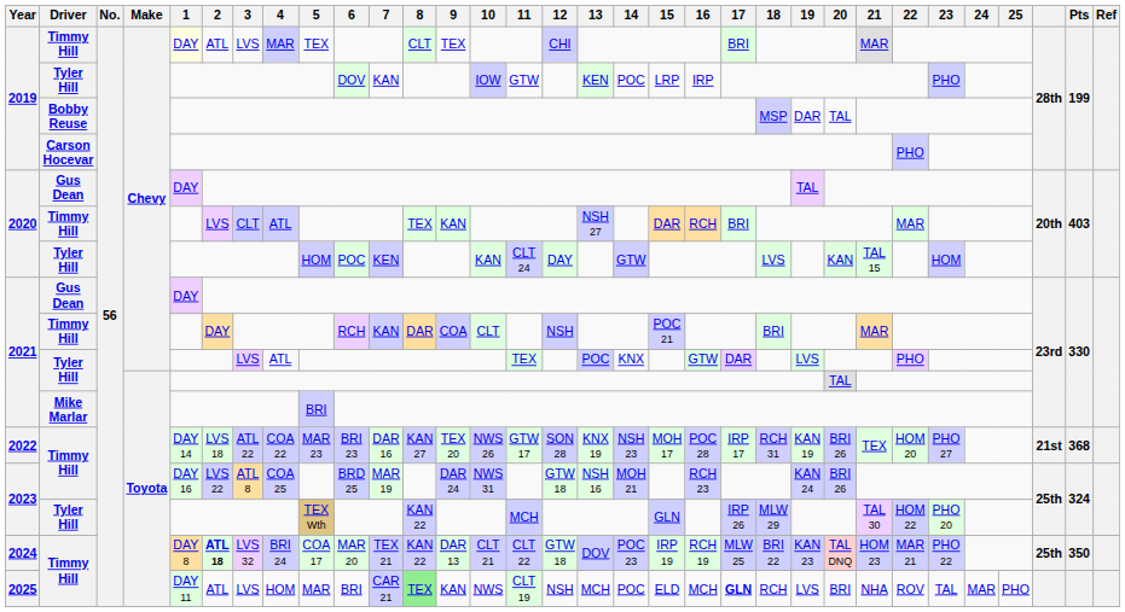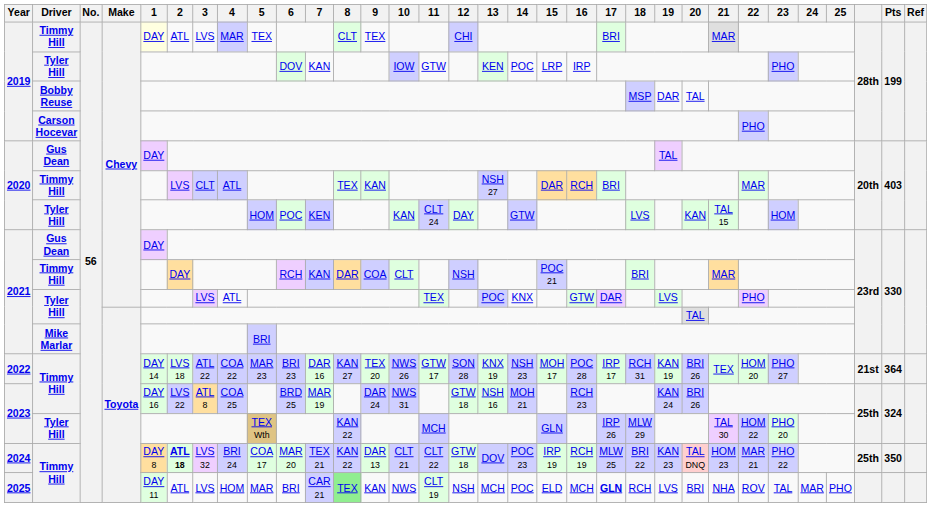 <table class="wikitable" style="text-align:center; font-size:75%">
 <tr>
 <th>Year</th>
 <th>Driver</th>
 <th>No.</th>
 <th>Make</th>
 <th>1</th>
 <th>2</th>
 <th>3</th>
 <th>4</th>
 <th>5</th>
 <th>6</th>
 <th>7</th>
 <th>8</th>
 <th>9</th>
 <th>10</th>
 <th>11</th>
 <th>12</th>
 <th>13</th>
 <th>14</th>
 <th>15</th>
 <th>16</th>
 <th>17</th>
 <th>18</th>
 <th>19</th>
 <th>20</th>
 <th>21</th>
 <th>22</th>
 <th>23</th>
 <th>24</th>
 <th>25</th>
 <th></th>
 <th>Pts</th>
 <th>Ref</th>
 </tr>
 <tr>
 <th rowspan=4><a href='#'>2019</a></th>
 <th><a href='#'>Timmy Hill</a></th>
 <th rowspan=17>56</th>
 <th rowspan=10><a href='#'>Chevy</a></th>
 <td style="background: lightyellow;"><a href='#'>DAY</a></td>
 <td><a href='#'>ATL</a></td>
 <td><a href='#'>LVS</a></td>
 <td style="background:#CFCFFF;"><a href='#'>MAR</a><br></td>
 <td><a href='#'>TEX</a></td>
 <td colspan=2></td>
 <td style="background:#DFFFDF;"><a href='#'>CLT</a><br></td>
 <td><a href='#'>TEX</a></td>
 <td colspan=2></td>
 <td style="background:#CFCFFF;"><a href='#'>CHI</a><br></td>
 <td colspan=4></td>
 <td style="background:#DFFFDF;"><a href='#'>BRI</a><br></td>
 <td colspan=3></td>
 <td style="background:#DFDFDF;"><a href='#'>MAR</a><br></td>
 <td colspan=4></td>
 <th rowspan=4>28th</th>
 <th rowspan=4>199</th>
 <th rowspan=4></th>
 </tr>
 <tr>
 <th><a href='#'>Tyler Hill</a></th>
 <td colspan=5></td>
 <td style="background:#DFFFDF;"><a href='#'>DOV</a><br></td>
 <td><a href='#'>KAN</a></td>
 <td colspan=2></td>
 <td style="background:#CFCFFF;"><a href='#'>IOW</a><br></td>
 <td><a href='#'>GTW</a></td>
 <td></td>
 <td style="background:#DFFFDF;"><a href='#'>KEN</a><br></td>
 <td><a href='#'>POC</a></td>
 <td><a href='#'>LRP</a></td>
 <td><a href='#'>IRP</a></td>
 <td colspan=6></td>
 <td style="background:#CFCFFF;"><a href='#'>PHO</a><br></td>
 </tr>
 <tr>
 <th><a href='#'>Bobby Reuse</a></th>
 <td colspan=17></td>
 <td style="background:#CFCFFF;"><a href='#'>MSP</a><br></td>
 <td><a href='#'>DAR</a></td>
 <td><a href='#'>TAL</a></td>
 <td colspan=5></td>
 </tr>
 <tr>
 <th><a href='#'>Carson Hocevar</a></th>
 <td colspan=21></td>
 <td style="background:#CFCFFF;"><a href='#'>PHO</a><br></td>
 <td colspan=3></td>
 </tr>
 <tr>
 <th rowspan=3><a href='#'>2020</a></th>
 <th><a href='#'>Gus Dean</a></th>
 <td style="background:#EFCFFF;"><a href='#'>DAY</a><br></td>
 <td colspan=17></td>
 <td style="background:#EFCFFF;"><a href='#'>TAL</a><br></td>
 <td colspan=6></td>
 <th rowspan=3>20th</th>
 <th rowspan=3>403</th>
 <th rowspan=3></th>
 </tr>
 <tr>
 <th><a href='#'>Timmy Hill</a></th>
 <td></td>
 <td style="background:#EFCFFF;"><a href='#'>LVS</a><br></td>
 <td style="background:#CFCFFF;"><a href='#'>CLT</a><br></td>
 <td style="background:#CFCFFF;"><a href='#'>ATL</a><br></td>
 <td colspan=3></td>
 <td style="background:#DFFFDF;"><a href='#'>TEX</a><br></td>
 <td style="background:#DFFFDF;"><a href='#'>KAN</a><br></td>
 <td colspan=3></td>
 <td style="background:#CFCFFF;"><a href='#'>NSH</a><br><small>27</small></td>
 <td></td>
 <td style="background:#FFDF9F;"><a href='#'>DAR</a><br></td>
 <td style="background:#FFDF9F;"><a href='#'>RCH</a><br></td>
 <td style="background:#DFFFDF;"><a href='#'>BRI</a><br></td>
 <td colspan=4></td>
 <td style="background:#DFFFDF;"><a href='#'>MAR</a><br></td>
 <td colspan=3></td>
 </tr>
 <tr>
 <th><a href='#'>Tyler Hill</a></th>
 <td colspan=4></td>
 <td style="background:#CFCFFF;"><a href='#'>HOM</a><br></td>
 <td style="background:#DFFFDF;"><a href='#'>POC</a><br></td>
 <td style="background:#CFCFFF;"><a href='#'>KEN</a><br></td>
 <td colspan=2></td>
 <td style="background:#DFFFDF;"><a href='#'>KAN</a><br></td>
 <td style="background:#CFCFFF;"><a href='#'>CLT</a><br><small>24</small></td>
 <td style="background:#DFFFDF;"><a href='#'>DAY</a><br></td>
 <td></td>
 <td style="background:#CFCFFF;"><a href='#'>GTW</a><br></td>
 <td colspan=3></td>
 <td style="background:#DFFFDF;"><a href='#'>LVS</a><br></td>
 <td></td>
 <td style="background:#DFFFDF;"><a href='#'>KAN</a><br></td>
 <td style="background:#DFFFDF;"><a href='#'>TAL</a><br><small>15</small></td>
 <td></td>
 <td style="background:#CFCFFF;"><a href='#'>HOM</a><br></td>
 <td colspan=2></td>
 </tr>
 <tr>
 <th rowspan=5><a href='#'>2021</a></th>
 <th><a href='#'>Gus Dean</a></th>
 <td style="background:#EFCFFF;"><a href='#'>DAY</a><br></td>
 <td colspan=24></td>
 <th rowspan=5>23rd</th>
 <th rowspan=5>330</th>
 <th rowspan=5></th>
 </tr>
 <tr>
 <th><a href='#'>Timmy Hill</a></th>
 <td></td>
 <td style="background:#FFDF9F;"><a href='#'>DAY</a><br></td>
 <td colspan=3></td>
 <td style="background:#EFCFFF;"><a href='#'>RCH</a><br></td>
 <td style="background:#CFCFFF;"><a href='#'>KAN</a><br></td>
 <td style="background:#FFDF9F;"><a href='#'>DAR</a><br></td>
 <td style="background:#CFCFFF;"><a href='#'>COA</a><br></td>
 <td style="background:#DFFFDF;"><a href='#'>CLT</a><br></td>
 <td></td>
 <td style="background:#CFCFFF;"><a href='#'>NSH</a><br></td>
 <td colspan=2></td>
 <td style="background:#CFCFFF;"><a href='#'>POC</a><br><small>21</small></td>
 <td colspan=2></td>
 <td style="background:#DFFFDF;"><a href='#'>BRI</a><br></td>
 <td colspan=2></td>
 <td style="background:#FFDF9F;"><a href='#'>MAR</a><br></td>
 <td colspan=4></td>
 </tr>
 <tr>
 <th rowspan=2><a href='#'>Tyler Hill</a></th>
 <td colspan=2></td>
 <td style="background:#EFCFFF;"><a href='#'>LVS</a><br></td>
 <td><a href='#'>ATL</a></td>
 <td colspan=6></td>
 <td style="background:#DFFFDF;"><a href='#'>TEX</a><br></td>
 <td></td>
 <td style="background:#CFCFFF;"><a href='#'>POC</a><br></td>
 <td><a href='#'>KNX</a></td>
 <td></td>
 <td style="background:#DFFFDF;"><a href='#'>GTW</a><br></td>
 <td style="background:#EFCFFF;"><a href='#'>DAR</a><br></td>
 <td></td>
 <td style="background:#DFFFDF;"><a href='#'>LVS</a><br></td>
 <td colspan=2></td>
 <td style="background:#EFCFFF;"><a href='#'>PHO</a><br></td>
 <td colspan=3></td>
 </tr>
 <tr>
 <th rowspan=7><a href='#'>Toyota</a></th>
 <td colspan=19></td>
 <td style="background:#DFDFDF;"><a href='#'>TAL</a><br></td>
 <td colspan=5></td>
 </tr>
 <tr>
 <th><a href='#'>Mike Marlar</a></th>
 <td colspan=4></td>
 <td style="background:#CFCFFF;"><a href='#'>BRI</a><br></td>
 <td colspan=20></td>
 </tr>
 <tr>
 <th><a href='#'>2022</a></th>
 <th rowspan=2><a href='#'>Timmy Hill</a></th>
 <td style="background:#DFFFDF;"><a href='#'>DAY</a><br><small>14</small></td>
 <td style="background:#DFFFDF;"><a href='#'>LVS</a><br><small>18</small></td>
 <td style="background:#CFCFFF;"><a href='#'>ATL</a><br><small>22</small></td>
 <td style="background:#CFCFFF;"><a href='#'>COA</a><br><small>22</small></td>
 <td style="background:#CFCFFF;"><a href='#'>MAR</a><br><small>23</small></td>
 <td style="background:#CFCFFF;"><a href='#'>BRI</a><br><small>23</small></td>
 <td style="background:#DFFFDF;"><a href='#'>DAR</a><br><small>16</small></td>
 <td style="background:#CFCFFF;"><a href='#'>KAN</a><br><small>27</small></td>
 <td style="background:#DFFFDF;"><a href='#'>TEX</a><br><small>20</small></td>
 <td style="background:#CFCFFF;"><a href='#'>NWS</a><br><small>26</small></td>
 <td style="background:#DFFFDF;"><a href='#'>GTW</a><br><small>17</small></td>
 <td style="background:#CFCFFF;"><a href='#'>SON</a><br><small>28</small></td>
 <td style="background:#DFFFDF;"><a href='#'>KNX</a><br><small>19</small></td>
 <td style="background:#CFCFFF;"><a href='#'>NSH</a><br><small>23</small></td>
 <td style="background:#DFFFDF;"><a href='#'>MOH</a><br><small>17</small></td>
 <td style="background:#CFCFFF;"><a href='#'>POC</a><br><small>28</small></td>
 <td style="background:#DFFFDF;"><a href='#'>IRP</a><br><small>17</small></td>
 <td style="background:#CFCFFF;"><a href='#'>RCH</a><br><small>31</small></td>
 <td style="background:#DFFFDF;"><a href='#'>KAN</a><br><small>19</small></td>
 <td style="background:#CFCFFF;"><a href='#'>BRI</a><br><small>26</small></td>
 <td style="background:#DFFFDF;"><a href='#'>TEX</a><br></td>
 <td style="background:#DFFFDF;"><a href='#'>HOM</a><br><small>20</small></td>
 <td style="background:#CFCFFF;"><a href='#'>PHO</a><br><small>27</small></td>
 <td colspan=2></td>
 <th>21st</th>
-<th>368</th>
+<th>364</th>
 <th></th>
 </tr>
 <tr>
 <th rowspan=2><a href='#'>2023</a></th>
 <td style="background:#DFFFDF;"><a href='#'>DAY</a><br><small>16</small></td>
 <td style="background:#CFCFFF;"><a href='#'>LVS</a><br><small>22</small></td>
 <td style="background:#FFDF9F;"><a href='#'>ATL</a><br><small>8</small></td>
 <td style="background:#CFCFFF;"><a href='#'>COA</a><br><small>25</small></td>
 <td></td>
 <td style="background:#CFCFFF;"><a href='#'>BRD</a><br><small>25</small></td>
 <td style="background:#DFFFDF;"><a href='#'>MAR</a><br><small>19</small></td>
 <td></td>
 <td style="background:#CFCFFF;"><a href='#'>DAR</a><br><small>24</small></td>
 <td style="background:#CFCFFF;"><a href='#'>NWS</a><br><small>31</small></td>
 <td></td>
 <td style="background:#DFFFDF;"><a href='#'>GTW</a><br><small>18</small></td>
 <td style="background:#DFFFDF;"><a href='#'>NSH</a><br><small>16</small></td>
 <td style="background:#CFCFFF;"><a href='#'>MOH</a><br><small>21</small></td>
 <td></td>
 <td style="background:#CFCFFF;"><a href='#'>RCH</a><br><small>23</small></td>
 <td colspan=2></td>
 <td style="background:#CFCFFF;"><a href='#'>KAN</a><br><small>24</small></td>
 <td style="background:#CFCFFF;"><a href='#'>BRI</a><br><small>26</small></td>
 <td colspan=5></td>
 <th rowspan=2>25th</th>
 <th rowspan=2>324</th>
 <th rowspan=2></th>
 </tr>
 <tr>
 <th><a href='#'>Tyler Hill</a></th>
 <td colspan=4></td>
 <td style="background:#DFC484;"><a href='#'>TEX</a><br><small>Wth</small></td>
 <td colspan=2></td>
 <td style="background:#CFCFFF;"><a href='#'>KAN</a><br><small>22</small></td>
 <td colspan=2></td>
 <td style="background:#CFCFFF;"><a href='#'>MCH</a><br></td>
 <td colspan=3></td>
 <td style="background:#CFCFFF;"><a href='#'>GLN</a><br></td>
 <td></td>
 <td style="background:#CFCFFF;"><a href='#'>IRP</a><br><small>26</small></td>
 <td style="background:#CFCFFF;"><a href='#'>MLW</a><br><small>29</small></td>
 <td colspan=2></td>
 <td style="background:#EFCFFF;"><a href='#'>TAL</a><br><small>30</small></td>
 <td style="background:#CFCFFF;"><a href='#'>HOM</a><br><small>22</small></td>
 <td style="background:#DFFFDF;"><a href='#'>PHO</a><br><small>20</small></td>
 <td colspan=2></td>
 </tr>
 <tr>
 <th><a href='#'>2024</a></th>
 <th rowspan=2><a href='#'>Timmy Hill</a></th>
 <td style="background:#FFDF9F;"><a href='#'>DAY</a><br><small>8</small></td>
 <td style="background:#DFFFDF;"><strong><a href='#'>ATL</a><br><small>18</small></strong></td>
 <td style="background:#EFCFFF;"><a href='#'>LVS</a><br><small>32</small></td>
 <td style="background:#CFCFFF;"><a href='#'>BRI</a><br><small>24</small></td>
 <td style="background:#DFFFDF;"><a href='#'>COA</a><br><small>17</small></td>
 <td style="background:#DFFFDF;"><a href='#'>MAR</a><br><small>20</small></td>
 <td style="background:#CFCFFF;"><a href='#'>TEX</a><br><small>21</small></td>
 <td style="background:#CFCFFF;"><a href='#'>KAN</a><br><small>22</small></td>
 <td style="background:#DFFFDF;"><a href='#'>DAR</a><br><small>13</small></td>
 <td style="background:#CFCFFF;"><a href='#'>CLT</a><br><small>21</small></td>
 <td style="background:#CFCFFF;"><a href='#'>CLT</a><br><small>22</small></td>
 <td style="background:#DFFFDF;"><a href='#'>GTW</a><br><small>18</small></td>
 <td style="background:#CFCFFF;"><a href='#'>DOV</a><br></td>
 <td style="background:#CFCFFF;"><a href='#'>POC</a><br><small>23</small></td>
 <td style="background:#DFFFDF;"><a href='#'>IRP</a><br><small>19</small></td>
 <td style="background:#DFFFDF;"><a href='#'>RCH</a><br><small>19</small></td>
 <td style="background:#CFCFFF;"><a href='#'>MLW</a><br><small>25</small></td>
 <td style="background:#CFCFFF;"><a href='#'>BRI</a><br><small>22</small></td>
 <td style="background:#CFCFFF;"><a href='#'>KAN</a><br><small>23</small></td>
 <td style="background:#FFCFCF;"><a href='#'>TAL</a><br><small>DNQ</small></td>
 <td style="background:#CFCFFF;"><a href='#'>HOM</a><br><small>23</small></td>
 <td style="background:#CFCFFF;"><a href='#'>MAR</a><br><small>21</small></td>
 <td style="background:#CFCFFF;"><a href='#'>PHO</a><br><small>22</small></td>
 <td colspan=2></td>
 <th>25th</th>
 <th>350</th>
 <th></th>
 </tr>
 <tr>
 <th><a href='#'>2025</a></th>
 <td style="background:#DFFFDF;"><a href='#'>DAY</a><br><small>11</small></td>
 <td><a href='#'>ATL</a></td>
 <td><a href='#'>LVS</a></td>
 <td><a href='#'>HOM</a></td>
 <td><a href='#'>MAR</a></td>
 <td><a href='#'>BRI</a></td>
 <td style="background:#CFCFFF;"><a href='#'>CAR</a><br><small>21</small></td>
 <td style="background: lightgreen;"><a href='#'>TEX</a></td>
 <td><a href='#'>KAN</a></td>
 <td><a href='#'>NWS</a></td>
 <td style="background:#DFFFDF;"><a href='#'>CLT</a><br><small>19</small></td>
 <td><a href='#'>NSH</a></td>
 <td><a href='#'>MCH</a></td>
 <td><a href='#'>POC</a></td>
 <td><a href='#'>ELD</a></td>
 <td><a href='#'>MCH</a></td>
 <td><strong><a href='#'>GLN</a></strong></td>
 <td><a href='#'>RCH</a></td>
 <td><a href='#'>LVS</a></td>
 <td><a href='#'>BRI</a></td>
 <td><a href='#'>NHA</a></td>
 <td><a href='#'>ROV</a></td>
 <td><a href='#'>TAL</a></td>
 <td><a href='#'>MAR</a></td>
 <td><a href='#'>PHO</a></td>
 <th></th>
 <th></th>
 <th></th>
 </tr>
 </table>
